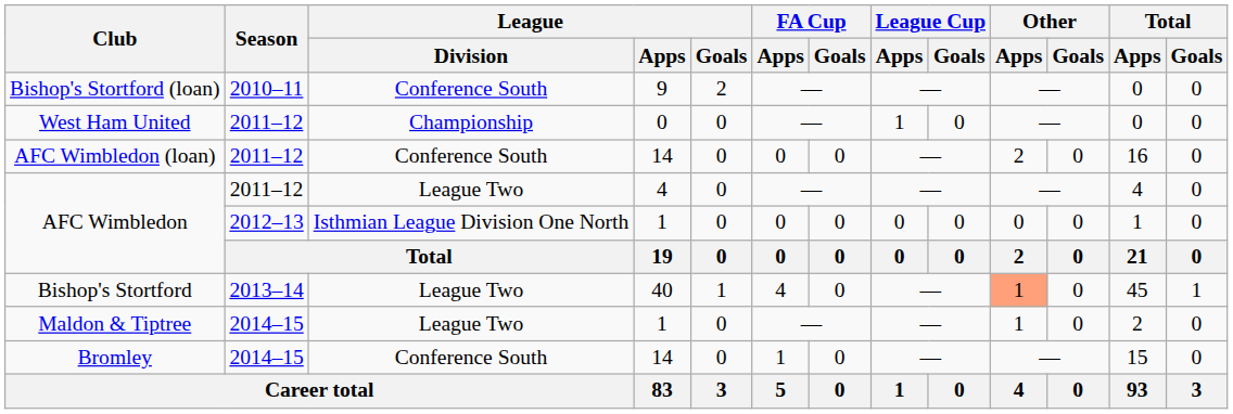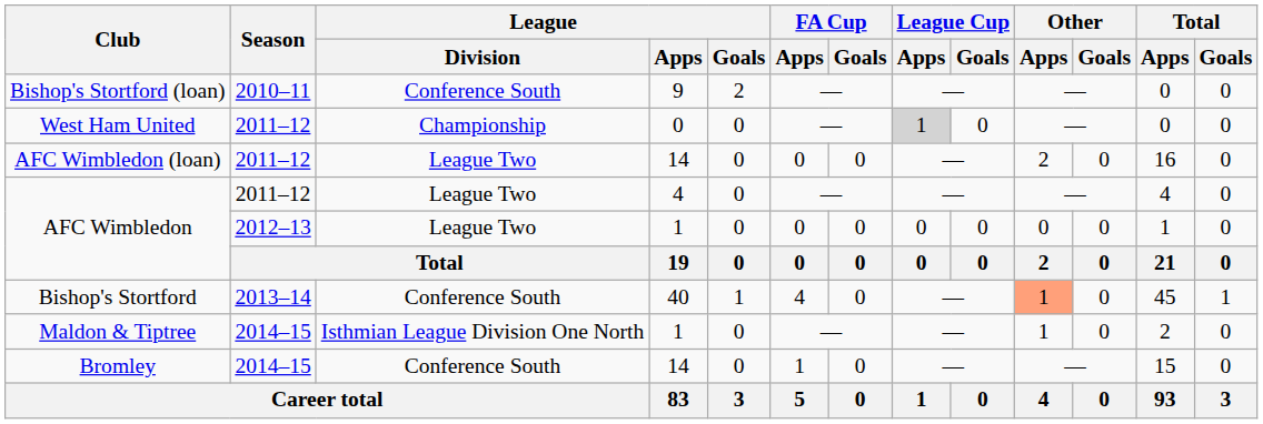 <table class="wikitable" style="text-align: center;">
 <tr>
 <th rowspan="2">Club</th>
 <th rowspan="2">Season</th>
 <th colspan="3">League</th>
 <th colspan="2"><a href='#'>FA Cup</a></th>
 <th colspan="2"><a href='#'>League Cup</a></th>
 <th colspan="2">Other</th>
 <th colspan="2">Total</th>
 </tr>
 <tr>
 <th>Division</th>
 <th>Apps</th>
 <th>Goals</th>
 <th>Apps</th>
 <th>Goals</th>
 <th>Apps</th>
 <th>Goals</th>
 <th>Apps</th>
 <th>Goals</th>
 <th>Apps</th>
 <th>Goals</th>
 </tr>
 <tr>
 <td><a href='#'>Bishop's Stortford</a> (loan)</td>
 <td><a href='#'>2010–11</a></td>
 <td><a href='#'>Conference South</a></td>
 <td>9</td>
 <td>2</td>
 <td colspan="2">—</td>
 <td colspan="2">—</td>
 <td colspan="2">—</td>
 <td>0</td>
 <td>0</td>
 </tr>
 <tr>
 <td><a href='#'>West Ham United</a></td>
 <td><a href='#'>2011–12</a></td>
 <td><a href='#'>Championship</a></td>
 <td>0</td>
 <td>0</td>
 <td colspan="2">—</td>
-<td>1</td>
+<td style="background: lightgrey;">1</td>
 <td>0</td>
 <td colspan="2">—</td>
 <td>0</td>
 <td>0</td>
 </tr>
 <tr>
 <td><a href='#'>AFC Wimbledon</a> (loan)</td>
 <td><a href='#'>2011–12</a></td>
-<td>Conference South</td>
+<td><a href='#'>League Two</a></td>
 <td>14</td>
 <td>0</td>
 <td>0</td>
 <td>0</td>
 <td colspan="2">—</td>
 <td>2</td>
 <td>0</td>
 <td>16</td>
 <td>0</td>
 </tr>
 <tr>
 <td rowspan="3">AFC Wimbledon</td>
 <td>2011–12</td>
 <td>League Two</td>
 <td>4</td>
 <td>0</td>
 <td colspan="2">—</td>
 <td colspan="2">—</td>
 <td colspan="2">—</td>
 <td>4</td>
 <td>0</td>
 </tr>
 <tr>
 <td><a href='#'>2012–13</a></td>
-<td><a href='#'>Isthmian League</a> Division One North</td>
+<td>League Two</td>
 <td>1</td>
 <td>0</td>
 <td>0</td>
 <td>0</td>
 <td>0</td>
 <td>0</td>
 <td>0</td>
 <td>0</td>
 <td>1</td>
 <td>0</td>
 </tr>
 <tr>
 <th colspan="2">Total</th>
 <th>19</th>
 <th>0</th>
 <th>0</th>
 <th>0</th>
 <th>0</th>
 <th>0</th>
 <th>2</th>
 <th>0</th>
 <th>21</th>
 <th>0</th>
 </tr>
 <tr>
 <td>Bishop's Stortford</td>
 <td><a href='#'>2013–14</a></td>
-<td>League Two</td>
+<td>Conference South</td>
 <td>40</td>
 <td>1</td>
 <td>4</td>
 <td>0</td>
 <td colspan="2">—</td>
 <td style="background: lightsalmon;">1</td>
 <td>0</td>
 <td>45</td>
 <td>1</td>
 </tr>
 <tr>
 <td><a href='#'>Maldon & Tiptree</a></td>
 <td><a href='#'>2014–15</a></td>
-<td>League Two</td>
+<td><a href='#'>Isthmian League</a> Division One North</td>
 <td>1</td>
 <td>0</td>
 <td colspan="2">—</td>
 <td colspan="2">—</td>
 <td>1</td>
 <td>0</td>
 <td>2</td>
 <td>0</td>
 </tr>
 <tr>
 <td><a href='#'>Bromley</a></td>
 <td><a href='#'>2014–15</a></td>
 <td>Conference South</td>
 <td>14</td>
 <td>0</td>
 <td>1</td>
 <td>0</td>
 <td colspan="2">—</td>
 <td colspan="2">—</td>
 <td>15</td>
 <td>0</td>
 </tr>
 <tr>
 <th colspan="3">Career total</th>
 <th>83</th>
 <th>3</th>
 <th>5</th>
 <th>0</th>
 <th>1</th>
 <th>0</th>
 <th>4</th>
 <th>0</th>
 <th>93</th>
 <th>3</th>
 </tr>
 </table>
